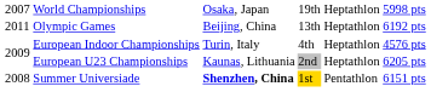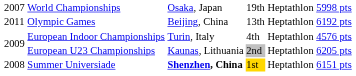 <table>
 <tr>
 <td>2007</td>
 <td><a href='#'>World Championships</a></td>
 <td><a href='#'>Osaka</a>, Japan</td>
 <td>19th</td>
 <td>Heptathlon</td>
 <td><a href='#'>5998 pts</a></td>
 </tr>
 <tr>
 <td>2011</td>
 <td><a href='#'>Olympic Games</a></td>
 <td><a href='#'>Beijing</a>, China</td>
 <td>13th</td>
 <td>Heptathlon</td>
 <td><a href='#'>6192 pts</a></td>
 </tr>
 <tr>
 <td rowspan=2>2009</td>
 <td><a href='#'>European Indoor Championships</a></td>
 <td><a href='#'>Turin</a>, Italy</td>
 <td>4th</td>
 <td>Heptathlon</td>
 <td><a href='#'>4576 pts</a></td>
 </tr>
 <tr>
 <td><a href='#'>European U23 Championships</a></td>
 <td><a href='#'>Kaunas</a>, Lithuania</td>
 <td bgcolor="silver">2nd</td>
 <td>Heptathlon</td>
 <td><a href='#'>6205 pts</a></td>
 </tr>
 <tr>
 <td>2008</td>
 <td><a href='#'>Summer Universiade</a></td>
 <td><strong><a href='#'>Shenzhen</a>, China</strong></td>
 <td bgcolor="gold">1st</td>
-<td>Pentathlon</td>
+<td>Heptathlon</td>
 <td><a href='#'>6151 pts</a></td>
 </tr>
 </table>
